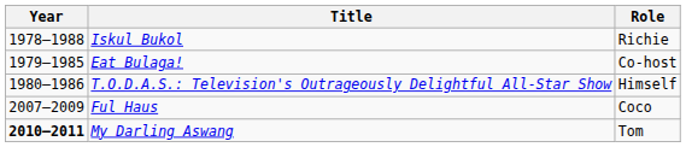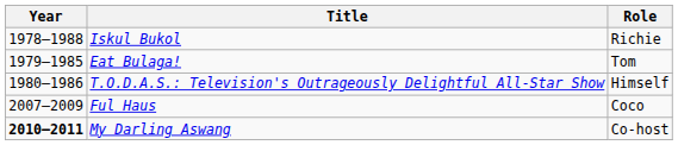 <table class="wikitable">
 <tr>
 <th>Year</th>
 <th>Title</th>
 <th>Role</th>
 </tr>
 <tr>
 <td>1978–1988</td>
 <td><em><a href='#'>Iskul Bukol</a></em></td>
 <td>Richie</td>
 </tr>
 <tr>
 <td>1979–1985</td>
 <td><em><a href='#'>Eat Bulaga!</a></em></td>
-<td>Co-host</td>
+<td>Tom</td>
 </tr>
 <tr>
 <td>1980–1986</td>
 <td><em><a href='#'>T.O.D.A.S.: Television's Outrageously Delightful All-Star Show</a></em></td>
 <td>Himself</td>
 </tr>
 <tr>
 <td>2007–2009</td>
 <td><em><a href='#'>Ful Haus</a></em></td>
 <td>Coco</td>
 </tr>
 <tr>
 <td><strong>2010–2011</strong></td>
 <td><em><a href='#'>My Darling Aswang</a></em></td>
-<td>Tom</td>
+<td>Co-host</td>
 </tr>
 </table>
